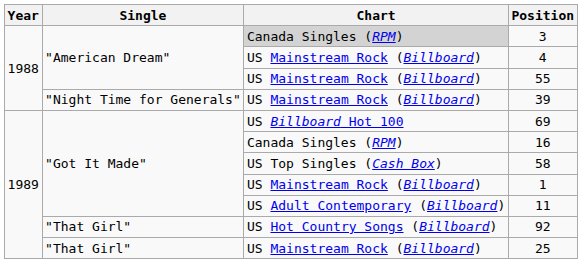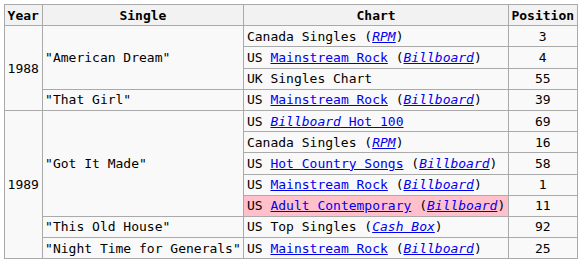 <table class="wikitable">
 <tr>
 <th>Year</th>
 <th>Single</th>
 <th>Chart</th>
 <th>Position</th>
 </tr>
 <tr>
 <td rowspan="4">1988</td>
 <td rowspan="3">"American Dream"</td>
-<td style="background: lightgrey;">Canada Singles (<em><a href='#'>RPM</a></em>)</td>
+<td>Canada Singles (<em><a href='#'>RPM</a></em>)</td>
 <td align="center">3</td>
 </tr>
 <tr>
 <td>US <a href='#'>Mainstream Rock</a> (<em><a href='#'>Billboard</a></em>)</td>
 <td align="center">4</td>
 </tr>
 <tr>
-<td>US <a href='#'>Mainstream Rock</a> (<em><a href='#'>Billboard</a></em>)</td>
+<td>UK Singles Chart</td>
 <td align="center">55</td>
 </tr>
 <tr>
-<td>"Night Time for Generals"</td>
+<td>"That Girl"</td>
 <td>US <a href='#'>Mainstream Rock</a> (<em><a href='#'>Billboard</a></em>)</td>
 <td align="center">39</td>
 </tr>
 <tr>
 <td rowspan="7">1989</td>
 <td rowspan="5">"Got It Made"</td>
 <td>US <a href='#'><em>Billboard</em> Hot 100</a></td>
 <td align="center">69</td>
 </tr>
 <tr>
 <td>Canada Singles (<em><a href='#'>RPM</a></em>)</td>
 <td align="center">16</td>
 </tr>
 <tr>
-<td>US Top Singles (<em><a href='#'>Cash Box</a></em>)</td>
+<td>US <a href='#'>Hot Country Songs</a> (<em><a href='#'>Billboard</a></em>)</td>
 <td align="center">58</td>
 </tr>
 <tr>
 <td>US <a href='#'>Mainstream Rock</a> (<em><a href='#'>Billboard</a></em>)</td>
 <td align="center">1</td>
 </tr>
 <tr>
-<td>US <a href='#'>Adult Contemporary</a> (<em><a href='#'>Billboard</a></em>)</td>
+<td style="background: pink;">US <a href='#'>Adult Contemporary</a> (<em><a href='#'>Billboard</a></em>)</td>
 <td align="center">11</td>
 </tr>
 <tr>
-<td>"That Girl"</td>
-<td>US <a href='#'>Hot Country Songs</a> (<em><a href='#'>Billboard</a></em>)</td>
+<td>"This Old House"</td>
+<td>US Top Singles (<em><a href='#'>Cash Box</a></em>)</td>
 <td align="center">92</td>
 </tr>
 <tr>
-<td>"That Girl"</td>
+<td>"Night Time for Generals"</td>
 <td>US <a href='#'>Mainstream Rock</a> (<em><a href='#'>Billboard</a></em>)</td>
 <td align="center">25</td>
 </tr>
 </table>
